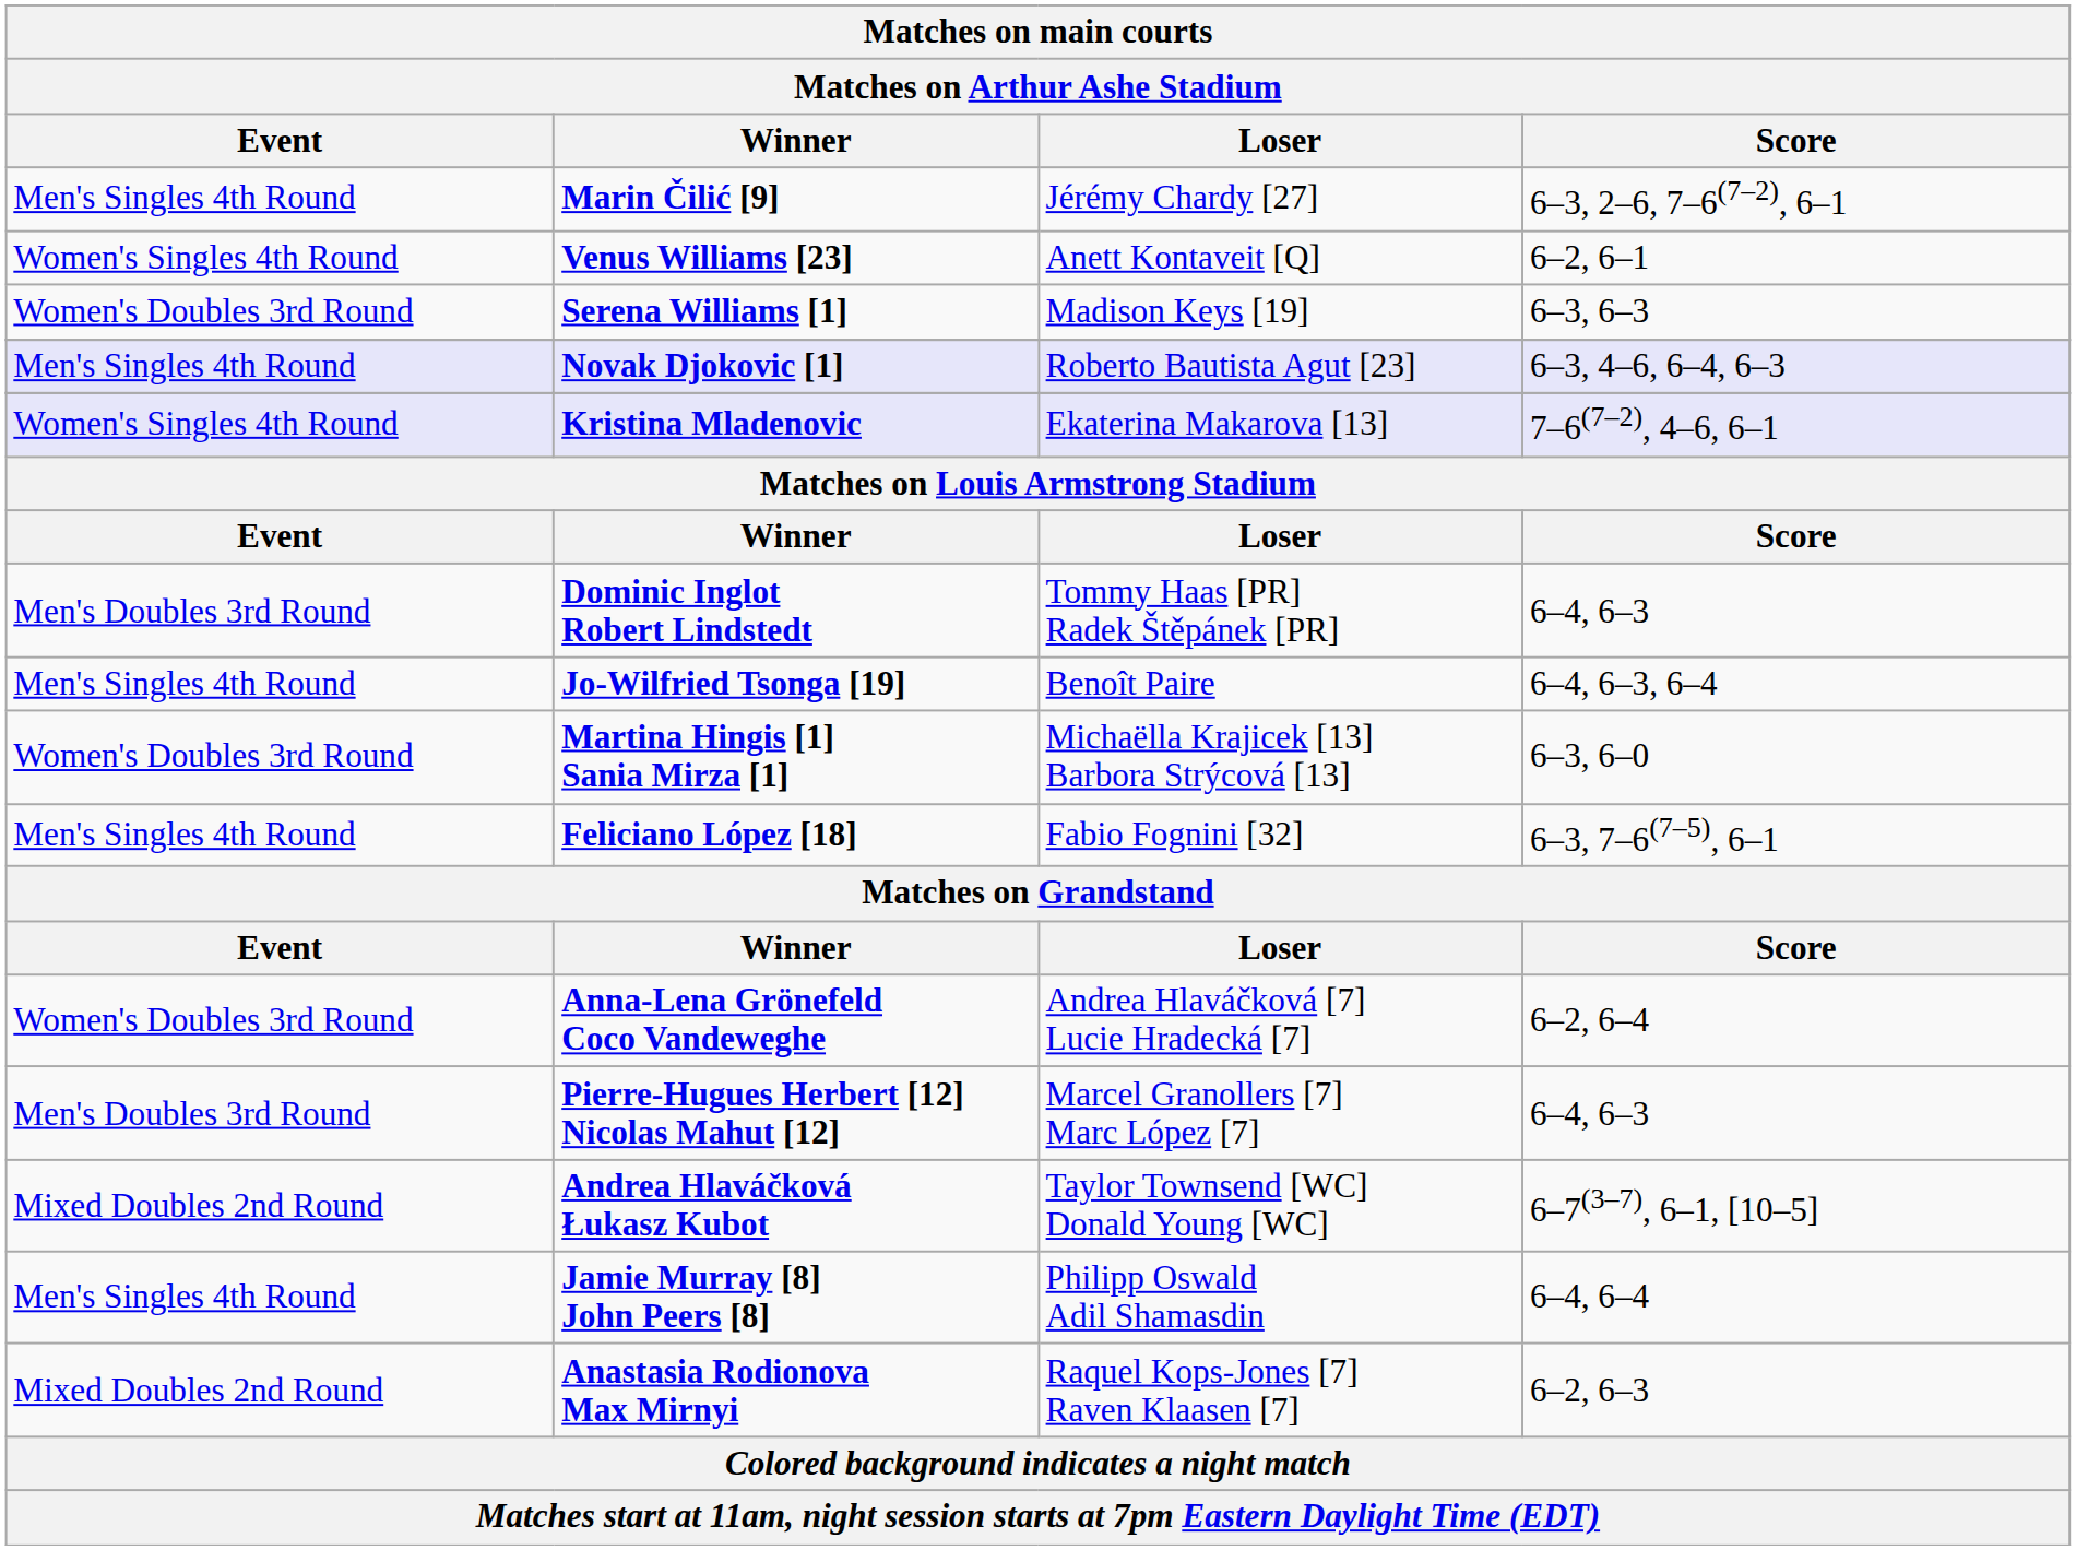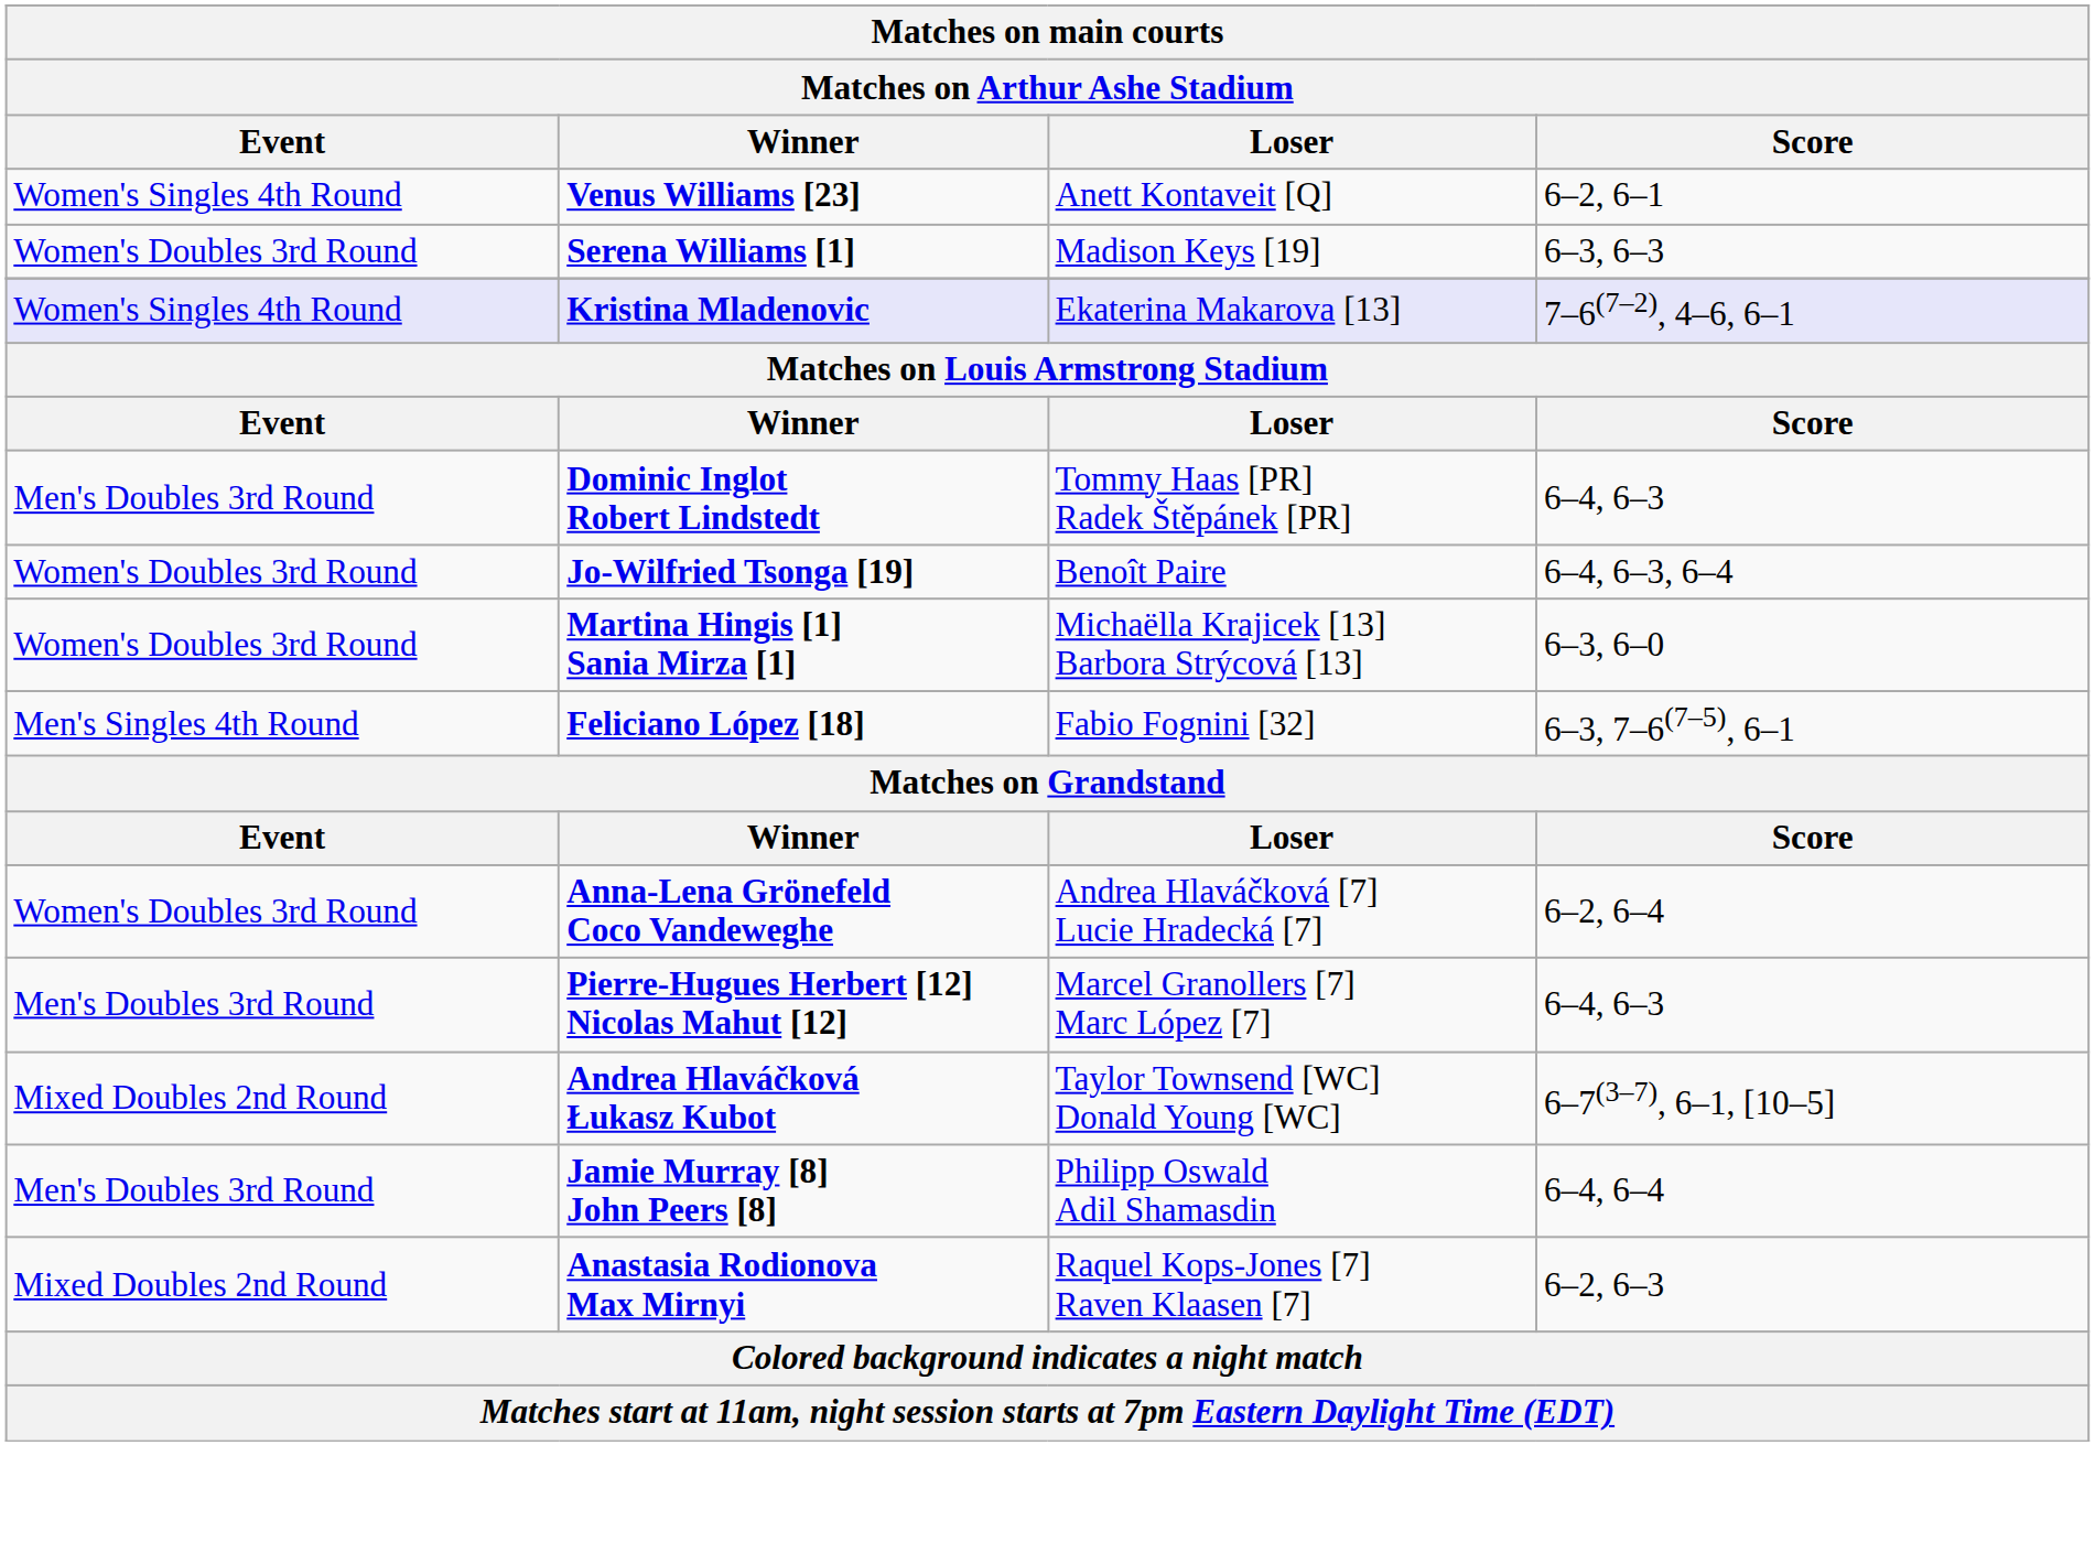 <table class="wikitable" style="margin:auto;">
 <tr>
 <th colspan="4" style="white-space:nowrap;">Matches on main courts</th>
 </tr>
 <tr>
 <th colspan="4"><strong>Matches on <a href='#'>Arthur Ashe Stadium</a></strong></th>
 </tr>
 <tr>
 <th width=250>Event</th>
 <th width=220>Winner</th>
 <th width=220>Loser</th>
 <th width=250>Score</th>
 </tr>
 <tr>
-<td><a href='#'>Men's Singles 4th Round</a></td>
-<td><strong> <a href='#'>Marin Čilić</a> [9]</strong></td>
-<td> <a href='#'>Jérémy Chardy</a> [27]</td>
-<td>6–3, 2–6, 7–6<sup>(7–2)</sup>, 6–1</td>
-</tr>
-<tr>
 <td><a href='#'>Women's Singles 4th Round</a></td>
 <td><strong> <a href='#'>Venus Williams</a> [23]</strong></td>
 <td> <a href='#'>Anett Kontaveit</a> [Q]</td>
 <td>6–2, 6–1</td>
 </tr>
 <tr>
 <td><a href='#'>Women's Doubles 3rd Round</a></td>
 <td><strong> <a href='#'>Serena Williams</a> [1]</strong></td>
 <td> <a href='#'>Madison Keys</a> [19]</td>
 <td>6–3, 6–3</td>
 </tr>
 <tr>
-</tr>
-<tr bgcolor=lavender>
-<td><a href='#'>Men's Singles 4th Round</a></td>
-<td><strong> <a href='#'>Novak Djokovic</a> [1]</strong></td>
-<td> <a href='#'>Roberto Bautista Agut</a> [23]</td>
-<td>6–3, 4–6, 6–4, 6–3</td>
 </tr>
 <tr>
 </tr>
 <tr bgcolor=lavender>
 <td><a href='#'>Women's Singles 4th Round</a></td>
 <td><strong> <a href='#'>Kristina Mladenovic</a></strong></td>
 <td> <a href='#'>Ekaterina Makarova</a> [13]</td>
 <td>7–6<sup>(7–2)</sup>, 4–6, 6–1</td>
 </tr>
 <tr>
 <th colspan="4"><strong>Matches on <a href='#'>Louis Armstrong Stadium</a></strong></th>
 </tr>
 <tr>
 <th width=250>Event</th>
 <th width=220>Winner</th>
 <th width=220>Loser</th>
 <th width=250>Score</th>
 </tr>
 <tr>
 <td><a href='#'>Men's Doubles 3rd Round</a></td>
 <td><strong> <a href='#'>Dominic Inglot</a> <br>  <a href='#'>Robert Lindstedt</a></strong></td>
 <td> <a href='#'>Tommy Haas</a> [PR] <br>  <a href='#'>Radek Štěpánek</a> [PR]</td>
 <td>6–4, 6–3</td>
 </tr>
 <tr>
-<td><a href='#'>Men's Singles 4th Round</a></td>
+<td><a href='#'>Women's Doubles 3rd Round</a></td>
 <td><strong> <a href='#'>Jo-Wilfried Tsonga</a> [19]</strong></td>
 <td> <a href='#'>Benoît Paire</a></td>
 <td>6–4, 6–3, 6–4</td>
 </tr>
 <tr>
 <td><a href='#'>Women's Doubles 3rd Round</a></td>
 <td><strong> <a href='#'>Martina Hingis</a> [1] <br>  <a href='#'>Sania Mirza</a> [1]</strong></td>
 <td> <a href='#'>Michaëlla Krajicek</a> [13] <br>  <a href='#'>Barbora Strýcová</a> [13]</td>
 <td>6–3, 6–0</td>
 </tr>
 <tr>
 <td><a href='#'>Men's Singles 4th Round</a></td>
 <td><strong> <a href='#'>Feliciano López</a> [18]</strong></td>
 <td> <a href='#'>Fabio Fognini</a> [32]</td>
 <td>6–3, 7–6<sup>(7–5)</sup>, 6–1</td>
 </tr>
 <tr>
 <th colspan="4"><strong>Matches on <a href='#'>Grandstand</a></strong></th>
 </tr>
 <tr>
 <th width=250>Event</th>
 <th width=220>Winner</th>
 <th width=220>Loser</th>
 <th width=250>Score</th>
 </tr>
 <tr>
 <td><a href='#'>Women's Doubles 3rd Round</a></td>
 <td><strong> <a href='#'>Anna-Lena Grönefeld</a> <br>  <a href='#'>Coco Vandeweghe</a></strong></td>
 <td> <a href='#'>Andrea Hlaváčková</a> [7] <br>  <a href='#'>Lucie Hradecká</a> [7]</td>
 <td>6–2, 6–4</td>
 </tr>
 <tr>
 <td><a href='#'>Men's Doubles 3rd Round</a></td>
 <td><strong> <a href='#'>Pierre-Hugues Herbert</a> [12] <br>  <a href='#'>Nicolas Mahut</a> [12]</strong></td>
 <td> <a href='#'>Marcel Granollers</a> [7] <br>  <a href='#'>Marc López</a> [7]</td>
 <td>6–4, 6–3</td>
 </tr>
 <tr>
 <td><a href='#'>Mixed Doubles 2nd Round</a></td>
 <td><strong> <a href='#'>Andrea Hlaváčková</a> <br>  <a href='#'>Łukasz Kubot</a></strong></td>
 <td> <a href='#'>Taylor Townsend</a> [WC] <br>  <a href='#'>Donald Young</a> [WC]</td>
 <td>6–7<sup>(3–7)</sup>, 6–1, [10–5]</td>
 </tr>
 <tr>
-<td><a href='#'>Men's Singles 4th Round</a></td>
+<td><a href='#'>Men's Doubles 3rd Round</a></td>
 <td><strong> <a href='#'>Jamie Murray</a> [8] <br>  <a href='#'>John Peers</a> [8]</strong></td>
 <td> <a href='#'>Philipp Oswald</a> <br>  <a href='#'>Adil Shamasdin</a></td>
 <td>6–4, 6–4</td>
 </tr>
 <tr>
 <td><a href='#'>Mixed Doubles 2nd Round</a></td>
 <td><strong> <a href='#'>Anastasia Rodionova</a> <br>  <a href='#'>Max Mirnyi</a></strong></td>
 <td> <a href='#'>Raquel Kops-Jones</a> [7] <br>  <a href='#'>Raven Klaasen</a> [7]</td>
 <td>6–2, 6–3</td>
 </tr>
 <tr>
 <th colspan=4><em>Colored background indicates a night match</em></th>
 </tr>
 <tr>
 <th colspan=4><em>Matches start at 11am, night session starts at 7pm <a href='#'>Eastern Daylight Time (EDT)</a></em></th>
 </tr>
 </table>
